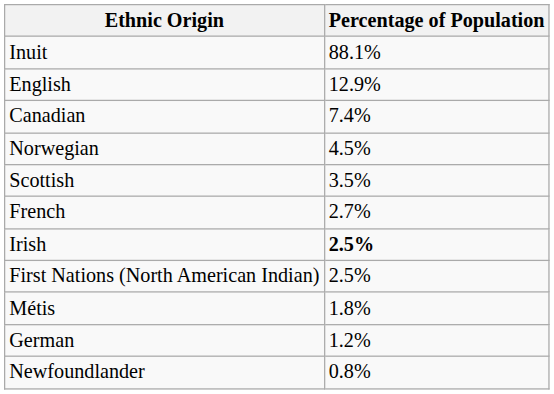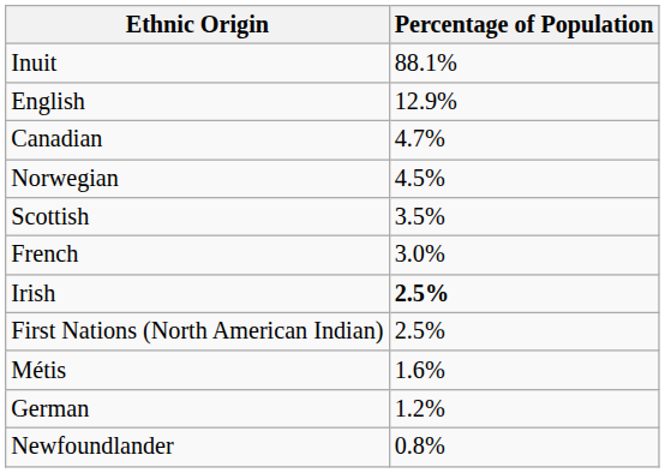 <table class="wikitable">
 <tr>
 <th>Ethnic Origin</th>
 <th>Percentage of Population</th>
 </tr>
 <tr>
 <td>Inuit</td>
 <td>88.1%</td>
 </tr>
 <tr>
 <td>English</td>
 <td>12.9%</td>
 </tr>
 <tr>
 <td>Canadian</td>
-<td>7.4%</td>
+<td>4.7%</td>
 </tr>
 <tr>
 <td>Norwegian</td>
 <td>4.5%</td>
 </tr>
 <tr>
 <td>Scottish</td>
 <td>3.5%</td>
 </tr>
 <tr>
 <td>French</td>
-<td>2.7%</td>
+<td>3.0%</td>
 </tr>
 <tr>
 <td>Irish</td>
 <td><strong>2.5%</strong></td>
 </tr>
 <tr>
 <td>First Nations (North American Indian)</td>
 <td>2.5%</td>
 </tr>
 <tr>
 <td>Métis</td>
-<td>1.8%</td>
+<td>1.6%</td>
 </tr>
 <tr>
 <td>German</td>
 <td>1.2%</td>
 </tr>
 <tr>
 <td>Newfoundlander</td>
 <td>0.8%</td>
 </tr>
 </table>
